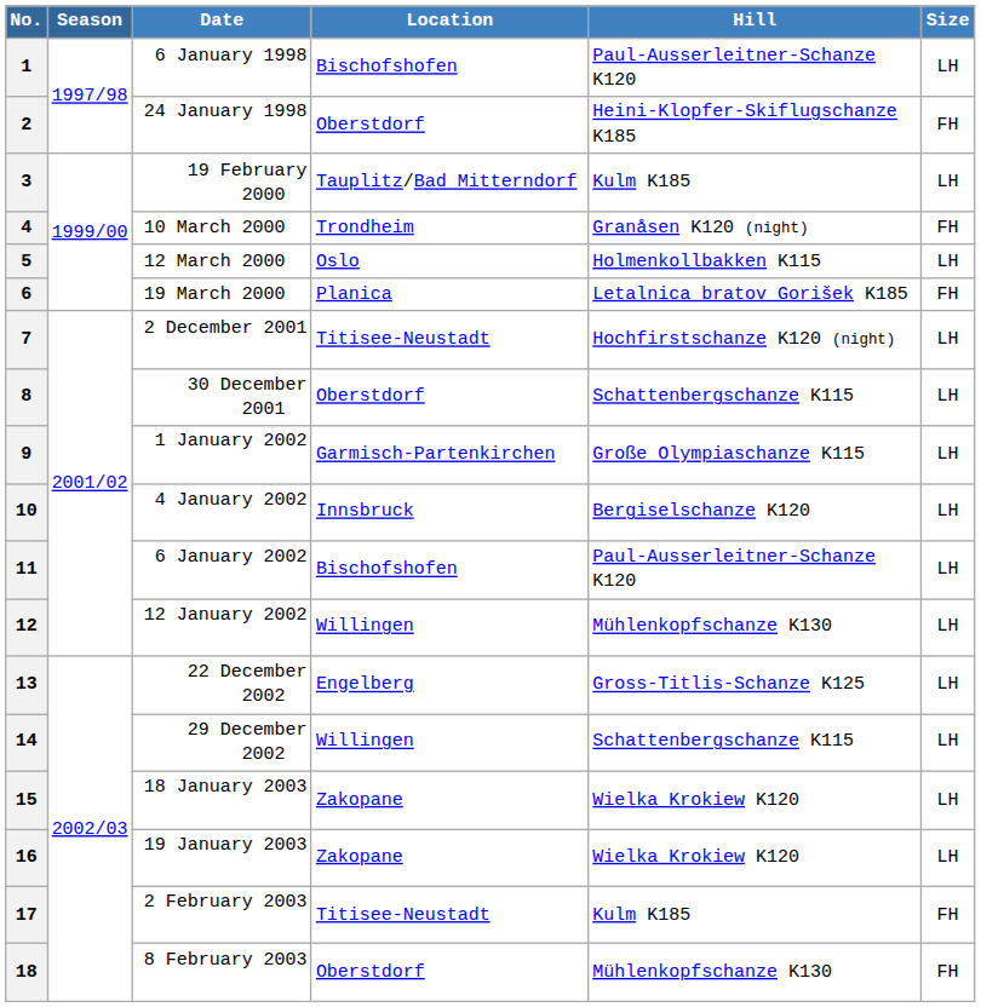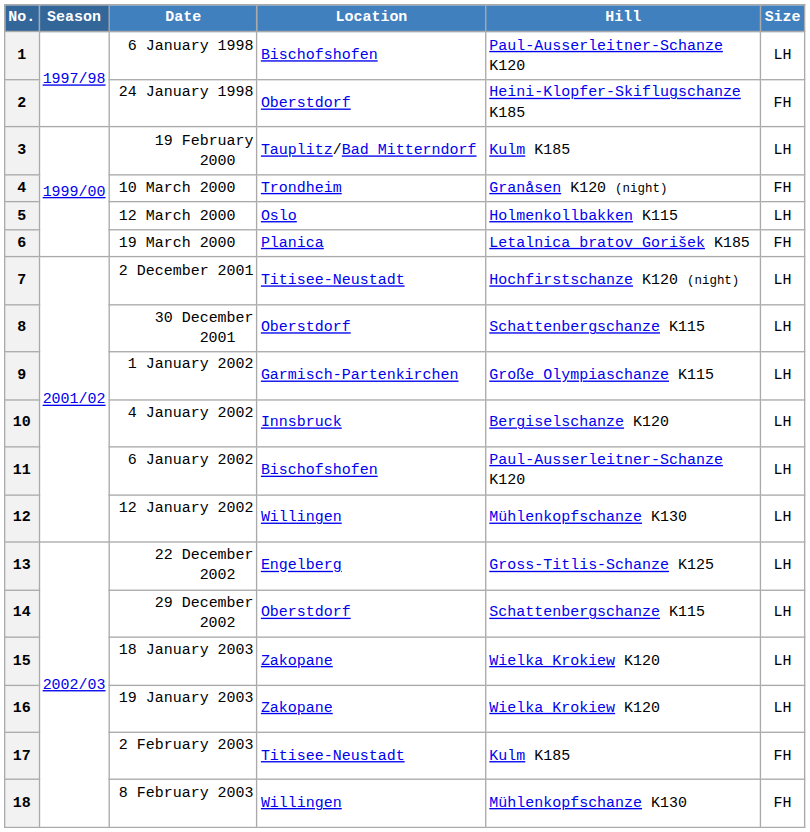 <table class="wikitable sortable" style="font-size:86%; line-height:15px; text-align:left; border:grey solid 1px; border-collapse:collapse; background:#ffffff;">
 <tr style="background:#efefef;">
 <th style="background-color:#369; color:white; width:10px;">No.</th>
 <th style="background-color:#369; color:white;  width:30px;">Season</th>
 <th style="background-color:#4180be; color:white; width:105px;">Date</th>
 <th style="background-color:#4180be; color:white; width:165px;">Location</th>
 <th style="background-color:#4180be; color:white; width:200px;">Hill</th>
 <th style="background-color:#4180be; color:white; width:25px;">Size</th>
 </tr>
 <tr>
 <th scope=row style="text-align:center;">1</th>
 <td align=center rowspan=2><a href='#'>1997/98</a></td>
 <td align=right>6 January 1998  </td>
 <td> <a href='#'>Bischofshofen</a></td>
 <td><a href='#'>Paul-Ausserleitner-Schanze</a> K120</td>
 <td align=center>LH</td>
 </tr>
 <tr>
 <th scope=row style="text-align:center;">2</th>
 <td align=right>24 January 1998  </td>
 <td> <a href='#'>Oberstdorf</a></td>
 <td><a href='#'>Heini-Klopfer-Skiflugschanze</a> K185</td>
 <td align=center>FH</td>
 </tr>
 <tr>
 <th scope=row style="text-align:center;">3</th>
 <td align=center rowspan=4><a href='#'>1999/00</a></td>
 <td align=right>19 February 2000  </td>
 <td> <a href='#'>Tauplitz</a>/<a href='#'>Bad Mitterndorf</a></td>
 <td><a href='#'>Kulm</a> K185</td>
 <td align=center>LH</td>
 </tr>
 <tr>
 <th scope=row style="text-align:center;">4</th>
 <td align=right>10 March 2000  </td>
 <td> <a href='#'>Trondheim</a></td>
 <td><a href='#'>Granåsen</a> K120 <small>(night)</small></td>
 <td align=center>FH</td>
 </tr>
 <tr>
 <th scope=row style="text-align:center;">5</th>
 <td align=right>12 March 2000  </td>
 <td> <a href='#'>Oslo</a></td>
 <td><a href='#'>Holmenkollbakken</a> K115</td>
 <td align=center>LH</td>
 </tr>
 <tr>
 <th scope=row style="text-align:center;">6</th>
 <td align=right>19 March 2000  </td>
 <td> <a href='#'>Planica</a></td>
 <td><a href='#'>Letalnica bratov Gorišek</a> K185</td>
 <td align=center>FH</td>
 </tr>
 <tr>
 <th scope=row style="text-align:center;">7</th>
 <td align=center rowspan=6><a href='#'>2001/02</a></td>
 <td align=right>2 December 2001  </td>
 <td> <a href='#'>Titisee-Neustadt</a></td>
 <td><a href='#'>Hochfirstschanze</a> K120 <small>(night)</small></td>
 <td align=center>LH</td>
 </tr>
 <tr>
 <th scope=row style="text-align:center;">8</th>
 <td align=right>30 December 2001  </td>
 <td> <a href='#'>Oberstdorf</a></td>
 <td><a href='#'>Schattenbergschanze</a> K115</td>
 <td align=center>LH</td>
 </tr>
 <tr>
 <th scope=row style="text-align:center;">9</th>
 <td align=right>1 January 2002  </td>
 <td> <a href='#'>Garmisch-Partenkirchen</a></td>
 <td><a href='#'>Große Olympiaschanze</a> K115</td>
 <td align=center>LH</td>
 </tr>
 <tr>
 <th scope=row style="text-align:center;">10</th>
 <td align=right>4 January 2002  </td>
 <td> <a href='#'>Innsbruck</a></td>
 <td><a href='#'>Bergiselschanze</a> K120</td>
 <td align=center>LH</td>
 </tr>
 <tr>
 <th scope=row style="text-align:center;">11</th>
 <td align=right>6 January 2002  </td>
 <td> <a href='#'>Bischofshofen</a></td>
 <td><a href='#'>Paul-Ausserleitner-Schanze</a> K120</td>
 <td align=center>LH</td>
 </tr>
 <tr>
 <th scope=row style="text-align:center;">12</th>
 <td align=right>12 January 2002  </td>
 <td> <a href='#'>Willingen</a></td>
 <td><a href='#'>Mühlenkopfschanze</a> K130</td>
 <td align=center>LH</td>
 </tr>
 <tr>
 <th scope=row style="text-align:center;">13</th>
 <td align=center rowspan=6><a href='#'>2002/03</a></td>
 <td align=right>22 December 2002  </td>
 <td> <a href='#'>Engelberg</a></td>
 <td><a href='#'>Gross-Titlis-Schanze</a> K125</td>
 <td align=center>LH</td>
 </tr>
 <tr>
 <th scope=row style="text-align:center;">14</th>
 <td align=right>29 December 2002  </td>
-<td> <a href='#'>Willingen</a></td>
+<td> <a href='#'>Oberstdorf</a></td>
 <td><a href='#'>Schattenbergschanze</a> K115</td>
 <td align=center>LH</td>
 </tr>
 <tr>
 <th scope=row style="text-align:center;">15</th>
 <td align=right>18 January 2003  </td>
 <td> <a href='#'>Zakopane</a></td>
 <td><a href='#'>Wielka Krokiew</a> K120</td>
 <td align=center>LH</td>
 </tr>
 <tr>
 <th scope=row style="text-align:center;">16</th>
 <td align=right>19 January 2003  </td>
 <td> <a href='#'>Zakopane</a></td>
 <td><a href='#'>Wielka Krokiew</a> K120</td>
 <td align=center>LH</td>
 </tr>
 <tr>
 <th scope=row style="text-align:center;">17</th>
 <td align=right>2 February 2003  </td>
 <td> <a href='#'>Titisee-Neustadt</a></td>
 <td><a href='#'>Kulm</a> K185</td>
 <td align=center>FH</td>
 </tr>
 <tr>
 <th scope=row style="text-align:center;">18</th>
 <td align=right>8 February 2003  </td>
-<td> <a href='#'>Oberstdorf</a></td>
+<td> <a href='#'>Willingen</a></td>
 <td><a href='#'>Mühlenkopfschanze</a> K130</td>
 <td align=center>FH</td>
 </tr>
 </table>
